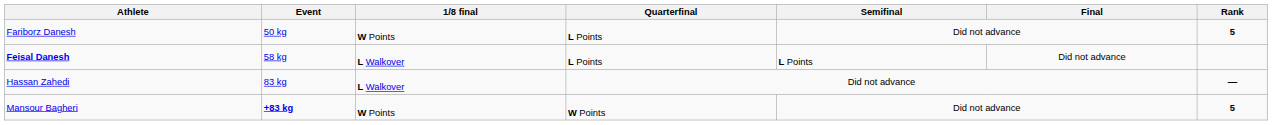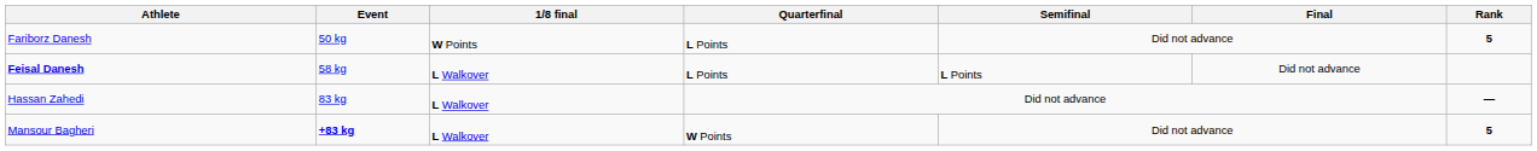 <table class="wikitable" width="98%" style="text-align:left; font-size:90%">
 <tr>
 <th width="11%">Athlete</th>
 <th width="4%">Event</th>
 <th width="9%">1/8 final</th>
 <th width="9%">Quarterfinal</th>
 <th width="9%">Semifinal</th>
 <th width="9%">Final</th>
 <th width="3%">Rank</th>
 </tr>
 <tr>
 <td><a href='#'>Fariborz Danesh</a></td>
 <td><a href='#'>50 kg</a></td>
 <td><br><strong>W</strong> Points</td>
 <td><br><strong>L</strong> Points</td>
 <td colspan=2 align=center>Did not advance</td>
 <td align=center><strong>5</strong></td>
 </tr>
 <tr>
 <td><strong><a href='#'>Feisal Danesh</a></strong></td>
 <td><a href='#'>58 kg</a></td>
 <td><br><strong>L</strong> <a href='#'>Walkover</a></td>
 <td><br><strong>L</strong> Points</td>
 <td><br><strong>L</strong> Points</td>
 <td align=center>Did not advance</td>
 <td align=center></td>
 </tr>
 <tr>
 <td><a href='#'>Hassan Zahedi</a></td>
 <td><a href='#'>83 kg</a></td>
 <td><br><strong>L</strong> <a href='#'>Walkover</a></td>
 <td colspan=3 align=center>Did not advance</td>
 <td align=center><strong>—</strong></td>
 </tr>
 <tr>
 <td><a href='#'>Mansour Bagheri</a></td>
 <td><strong><a href='#'>+83 kg</a></strong></td>
-<td><br><strong>W</strong> Points</td>
+<td><br><strong>L</strong> <a href='#'>Walkover</a></td>
 <td><br><strong>W</strong> Points</td>
 <td colspan=2 align=center>Did not advance</td>
 <td align=center><strong>5</strong></td>
 </tr>
 </table>
